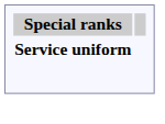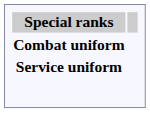 <table style="border:1px solid #8888aa; background-color:#f7f8ff; padding:5px; font-size:95%; margin: 0px 12px 12px 0px;">
 <tr style="background-color:#CCCCCC; width: 100%">
 <th>Special ranks</th>
 <th colspan=3></th>
+</tr>
+<tr style="text-align:center;">
+<th>Combat uniform</th>
+<td></td>
+<td></td>
+<td></td>
 </tr>
 <tr style="text-align:center;">
 <th>Service uniform</th>
 <td></td>
 <td></td>
 </tr>
 <tr style="text-align:center;">
 <td></td>
 <td></td>
 <td><br></td>
 <td><br></td>
 </tr>
 </table>
